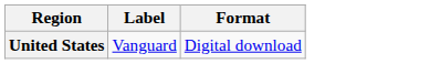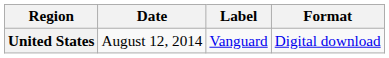 <table class="wikitable plainrowheaders">
 <tr>
 <th>Region</th>
+<th>Date</th>
 <th>Label</th>
 <th>Format</th>
 </tr>
 <tr>
 <th scope="row">United States</th>
+<td>August 12, 2014</td>
 <td><a href='#'>Vanguard</a></td>
 <td><a href='#'>Digital download</a></td>
 </tr>
 </table>
